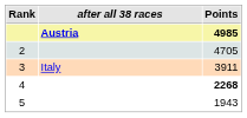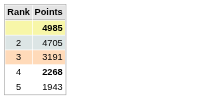 <table cellspacing="1" cellpadding="3" style="border:1px solid #aaa; font-size:86%;">
 <tr style="background:#e4e4e4;">
 <th style="border-bottom:1px solid #aaa; width:10px;">Rank</th>
-<th style="border-bottom:1px solid #aaa; width:200px; white-space:nowrap;"><em>after all 38 races</em></th>
 <th style="border-bottom:1px solid #aaa; width:20px;">Points</th>
 </tr>
 <tr style="background:#f7f6a8;">
 <td style="text-align:center;"></td>
-<td><strong> <a href='#'>Austria</a></strong></td>
 <td align="right"><strong>4985</strong></td>
 </tr>
 <tr style="background:#dce5e5;">
 <td style="text-align:center;">2</td>
-<td>  </td>
 <td align="right">4705</td>
 </tr>
 <tr style="background:#ffdab9;">
 <td style="text-align:center;">3</td>
-<td> <a href='#'>Italy</a></td>
-<td align="right">3911</td>
+<td align="right">3191</td>
 </tr>
 <tr>
 <td style="text-align:center;">4</td>
-<td></td>
 <td align="right"><strong>2268</strong></td>
 </tr>
 <tr>
 <td style="text-align:center;">5</td>
-<td></td>
 <td align="right">1943</td>
 </tr>
 </table>
